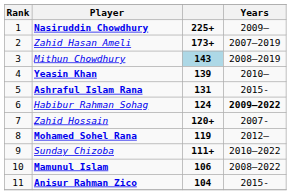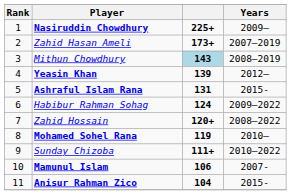 <table class="wikitable" style="text-align:center">
 <tr>
 </tr>
 <tr>
 <th>Rank</th>
 <th width="200">Player</th>
 <th width="50"></th>
 <th width="80">Years</th>
 </tr>
 <tr>
 <td>1</td>
 <td align="left"> <strong><a href='#'>Nasiruddin Chowdhury</a></strong></td>
 <td><strong>225+</strong></td>
 <td>2009–</td>
 </tr>
 <tr>
 <td>2</td>
 <td align="left"> <em><a href='#'>Zahid Hasan Ameli</a></em></td>
 <td><strong>173+</strong></td>
 <td>2007–2019</td>
 </tr>
 <tr>
 <td>3</td>
 <td align="left"> <em><a href='#'>Mithun Chowdhury</a></em></td>
 <td style="background: lightblue;"><strong>143</strong></td>
 <td>2008–2019</td>
 </tr>
 <tr>
 <td>4</td>
 <td align="left"> <strong><a href='#'>Yeasin Khan</a></strong></td>
 <td><strong>139</strong></td>
-<td>2010–</td>
+<td>2012–</td>
 </tr>
 <tr>
 <td>5</td>
 <td align="left"> <strong><a href='#'>Ashraful Islam Rana</a></strong></td>
 <td><strong>131</strong></td>
 <td>2015-</td>
 </tr>
 <tr>
 <td>6</td>
 <td align="left"> <em><a href='#'>Habibur Rahman Sohag</a></em></td>
 <td><strong>124</strong></td>
-<td><strong>2009–2022</strong></td>
+<td>2009–2022</td>
 </tr>
 <tr>
 <td>7</td>
 <td align="left"> <em><a href='#'>Zahid Hossain</a></em></td>
 <td><strong>120+</strong></td>
-<td>2007-</td>
+<td>2008–2022</td>
 </tr>
 <tr>
 <td>8</td>
 <td align="left"> <strong><a href='#'>Mohamed Sohel Rana</a></strong></td>
 <td><strong>119</strong></td>
-<td>2012–</td>
+<td>2010–</td>
 </tr>
 <tr>
 <td>9</td>
 <td align="left"> <em><a href='#'>Sunday Chizoba</a></em></td>
 <td><strong>111+</strong></td>
 <td>2010–2022</td>
 </tr>
 <tr>
 <td>10</td>
 <td align="left"> <strong><a href='#'>Mamunul Islam</a></strong></td>
 <td><strong>106</strong></td>
-<td>2008–2022</td>
+<td>2007-</td>
 </tr>
 <tr>
 <td>11</td>
 <td align="left"> <strong><a href='#'>Anisur Rahman Zico</a></strong></td>
 <td><strong>104</strong></td>
 <td>2015-</td>
 </tr>
 <tr>
 </tr>
 </table>
